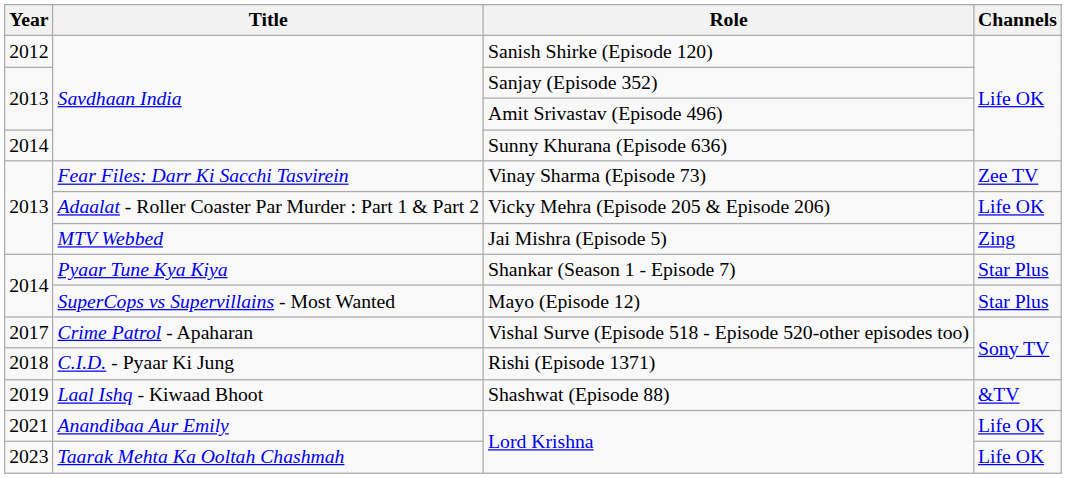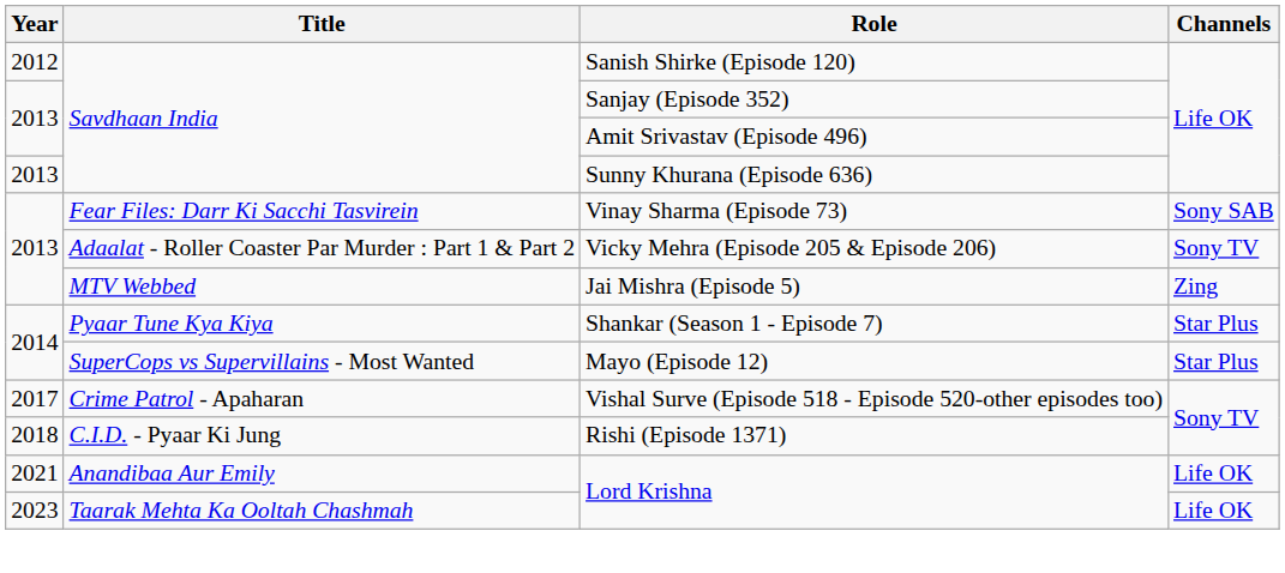 <table class="wikitable sortable">
 <tr>
 <th>Year</th>
 <th>Title</th>
 <th>Role</th>
 <th>Channels</th>
 </tr>
 <tr>
 <td>2012</td>
 <td rowspan = "4"><em><a href='#'>Savdhaan India</a></em></td>
 <td>Sanish Shirke (Episode 120)</td>
 <td rowspan = "4"><a href='#'>Life OK</a></td>
 </tr>
 <tr>
 <td rowspan = "2">2013</td>
 <td>Sanjay (Episode 352)</td>
 </tr>
 <tr>
 <td>Amit Srivastav (Episode 496)</td>
 </tr>
 <tr>
-<td>2014</td>
+<td>2013</td>
 <td>Sunny Khurana (Episode 636)</td>
 </tr>
 <tr>
 <td rowspan = "3">2013</td>
 <td><em><a href='#'>Fear Files: Darr Ki Sacchi Tasvirein</a></em></td>
 <td>Vinay Sharma (Episode 73)</td>
-<td><a href='#'>Zee TV</a></td>
+<td><a href='#'>Sony SAB</a></td>
 </tr>
 <tr>
 <td><em><a href='#'>Adaalat</a></em> - Roller Coaster Par Murder : Part 1 & Part 2</td>
 <td>Vicky Mehra (Episode 205 & Episode 206)</td>
-<td><a href='#'>Life OK</a></td>
+<td><a href='#'>Sony TV</a></td>
 </tr>
 <tr>
 <td><em><a href='#'>MTV Webbed</a></em></td>
 <td>Jai Mishra (Episode 5)</td>
 <td><a href='#'>Zing</a></td>
 </tr>
 <tr>
 <td rowspan="2">2014</td>
 <td><em><a href='#'>Pyaar Tune Kya Kiya</a></em></td>
 <td>Shankar (Season 1 - Episode 7)</td>
 <td><a href='#'>Star Plus</a></td>
 </tr>
 <tr>
 <td><em><a href='#'>SuperCops vs Supervillains</a></em> - Most Wanted</td>
 <td>Mayo (Episode 12)</td>
 <td><a href='#'>Star Plus</a></td>
 </tr>
 <tr>
 <td>2017</td>
 <td><em><a href='#'>Crime Patrol</a></em> - Apaharan</td>
 <td>Vishal Surve (Episode 518 - Episode 520-other episodes too)</td>
 <td rowspan="2"><a href='#'>Sony TV</a></td>
 </tr>
 <tr>
 <td>2018</td>
 <td><em><a href='#'>C.I.D.</a></em> - Pyaar Ki Jung</td>
 <td>Rishi (Episode 1371)</td>
 </tr>
 <tr>
-<td>2019</td>
-<td><em><a href='#'>Laal Ishq</a></em> - Kiwaad Bhoot</td>
-<td>Shashwat (Episode 88)</td>
-<td><a href='#'>&TV</a></td>
-</tr>
-<tr>
 <td>2021</td>
 <td><em><a href='#'>Anandibaa Aur Emily</a></em></td>
 <td rowspan="2"><a href='#'>Lord Krishna</a></td>
 <td><a href='#'>Life OK</a></td>
 </tr>
 <tr>
 <td>2023</td>
 <td><em><a href='#'>Taarak Mehta Ka Ooltah Chashmah</a></em></td>
 <td><a href='#'>Life OK</a></td>
 </tr>
 </table>
